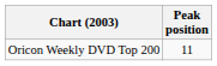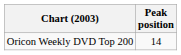 <table class="wikitable">
 <tr>
 <th>Chart (2003)</th>
 <th>Peak<br>position</th>
 </tr>
 <tr>
 <td>Oricon Weekly DVD Top 200</td>
-<td align="center">11</td>
+<td align="center">14</td>
 </tr>
 </table>
